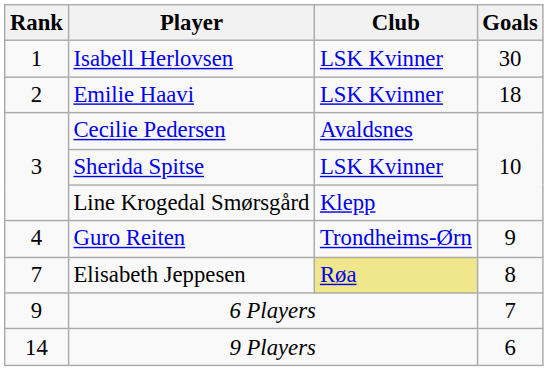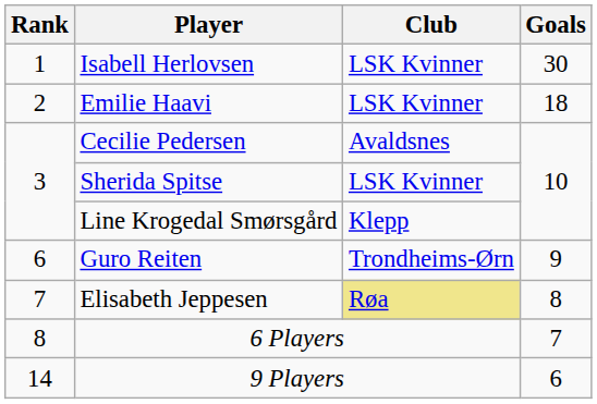 <table class="wikitable" style="text-align:center">
 <tr>
 <th>Rank</th>
 <th>Player</th>
 <th>Club</th>
 <th>Goals</th>
 </tr>
 <tr>
 <td>1</td>
 <td align="left"> <a href='#'>Isabell Herlovsen</a></td>
 <td align="left"><a href='#'>LSK Kvinner</a></td>
 <td>30</td>
 </tr>
 <tr>
 <td>2</td>
 <td align="left"> <a href='#'>Emilie Haavi</a></td>
 <td align="left"><a href='#'>LSK Kvinner</a></td>
 <td>18</td>
 </tr>
 <tr>
 <td rowspan=3>3</td>
 <td align="left"> <a href='#'>Cecilie Pedersen</a></td>
 <td align="left"><a href='#'>Avaldsnes</a></td>
 <td rowspan=3>10</td>
 </tr>
 <tr>
 <td align="left"> <a href='#'>Sherida Spitse</a></td>
 <td align="left"><a href='#'>LSK Kvinner</a></td>
 </tr>
 <tr>
 <td align="left"> Line Krogedal Smørsgård</td>
 <td align="left"><a href='#'>Klepp</a></td>
 </tr>
 <tr>
-<td>4</td>
+<td>6</td>
 <td align="left"> <a href='#'>Guro Reiten</a></td>
 <td align="left"><a href='#'>Trondheims-Ørn</a></td>
 <td>9</td>
 </tr>
 <tr>
 <td>7</td>
 <td align="left"> Elisabeth Jeppesen</td>
 <td align="left" style="background: khaki;"><a href='#'>Røa</a></td>
 <td>8</td>
 </tr>
 <tr>
-<td>9</td>
+<td>8</td>
 <td colspan="2"><em>6 Players</em></td>
 <td>7</td>
 </tr>
 <tr>
 <td>14</td>
 <td colspan="2"><em>9 Players</em></td>
 <td>6</td>
 </tr>
 </table>
